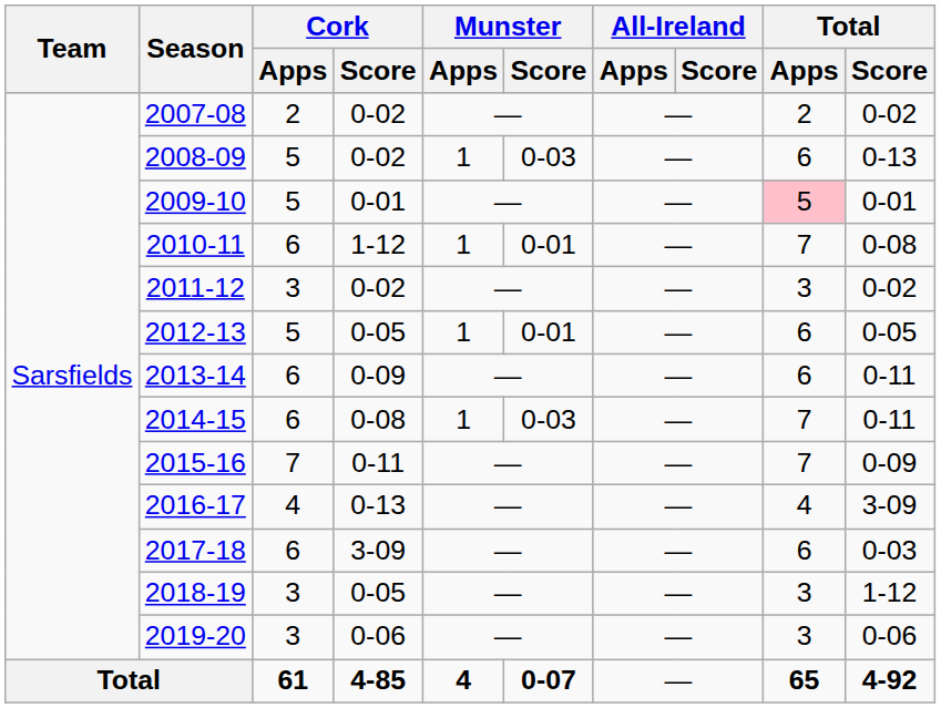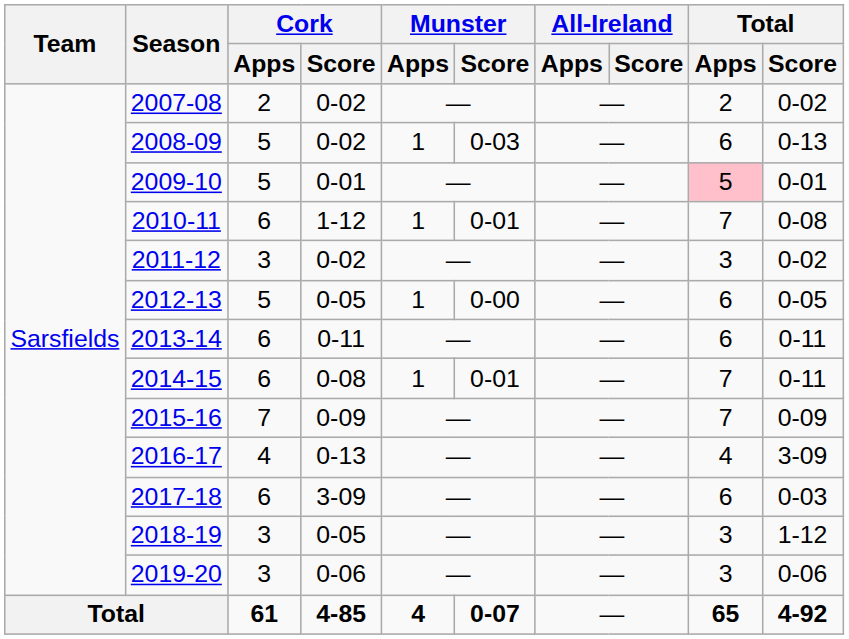 <table class="wikitable" style="text-align:center">
 <tr>
 <th rowspan="2">Team</th>
 <th rowspan="2">Season</th>
 <th colspan="2"><a href='#'>Cork</a></th>
 <th colspan="2"><a href='#'>Munster</a></th>
 <th colspan="2"><a href='#'>All-Ireland</a></th>
 <th colspan="2">Total</th>
 </tr>
 <tr>
 <th>Apps</th>
 <th>Score</th>
 <th>Apps</th>
 <th>Score</th>
 <th>Apps</th>
 <th>Score</th>
 <th>Apps</th>
 <th>Score</th>
 </tr>
 <tr>
 <td rowspan="13"><a href='#'>Sarsfields</a></td>
 <td><a href='#'>2007-08</a></td>
 <td>2</td>
 <td>0-02</td>
 <td colspan=2>—</td>
 <td colspan=2>—</td>
 <td>2</td>
 <td>0-02</td>
 </tr>
 <tr>
 <td><a href='#'>2008-09</a></td>
 <td>5</td>
 <td>0-02</td>
 <td>1</td>
 <td>0-03</td>
 <td colspan=2>—</td>
 <td>6</td>
 <td>0-13</td>
 </tr>
 <tr>
 <td><a href='#'>2009-10</a></td>
 <td>5</td>
 <td>0-01</td>
 <td colspan=2>—</td>
 <td colspan=2>—</td>
 <td style="background: pink;">5</td>
 <td>0-01</td>
 </tr>
 <tr>
 <td><a href='#'>2010-11</a></td>
 <td>6</td>
 <td>1-12</td>
 <td>1</td>
 <td>0-01</td>
 <td colspan=2>—</td>
 <td>7</td>
 <td>0-08</td>
 </tr>
 <tr>
 <td><a href='#'>2011-12</a></td>
 <td>3</td>
 <td>0-02</td>
 <td colspan=2>—</td>
 <td colspan=2>—</td>
 <td>3</td>
 <td>0-02</td>
 </tr>
 <tr>
 <td><a href='#'>2012-13</a></td>
 <td>5</td>
 <td>0-05</td>
 <td>1</td>
-<td>0-01</td>
+<td>0-00</td>
 <td colspan=2>—</td>
 <td>6</td>
 <td>0-05</td>
 </tr>
 <tr>
 <td><a href='#'>2013-14</a></td>
 <td>6</td>
-<td>0-09</td>
+<td>0-11</td>
 <td colspan=2>—</td>
 <td colspan=2>—</td>
 <td>6</td>
 <td>0-11</td>
 </tr>
 <tr>
 <td><a href='#'>2014-15</a></td>
 <td>6</td>
 <td>0-08</td>
 <td>1</td>
-<td>0-03</td>
+<td>0-01</td>
 <td colspan=2>—</td>
 <td>7</td>
 <td>0-11</td>
 </tr>
 <tr>
 <td><a href='#'>2015-16</a></td>
 <td>7</td>
-<td>0-11</td>
+<td>0-09</td>
 <td colspan=2>—</td>
 <td colspan=2>—</td>
 <td>7</td>
 <td>0-09</td>
 </tr>
 <tr>
 <td><a href='#'>2016-17</a></td>
 <td>4</td>
 <td>0-13</td>
 <td colspan=2>—</td>
 <td colspan=2>—</td>
 <td>4</td>
 <td>3-09</td>
 </tr>
 <tr>
 <td><a href='#'>2017-18</a></td>
 <td>6</td>
 <td>3-09</td>
 <td colspan=2>—</td>
 <td colspan=2>—</td>
 <td>6</td>
 <td>0-03</td>
 </tr>
 <tr>
 <td><a href='#'>2018-19</a></td>
 <td>3</td>
 <td>0-05</td>
 <td colspan=2>—</td>
 <td colspan=2>—</td>
 <td>3</td>
 <td>1-12</td>
 </tr>
 <tr>
 <td><a href='#'>2019-20</a></td>
 <td>3</td>
 <td>0-06</td>
 <td colspan=2>—</td>
 <td colspan=2>—</td>
 <td>3</td>
 <td>0-06</td>
 </tr>
 <tr>
 <th colspan="2">Total</th>
 <td><strong>61</strong></td>
 <td><strong>4-85</strong></td>
 <td><strong>4</strong></td>
 <td><strong>0-07</strong></td>
 <td colspan=2>—</td>
 <td><strong>65</strong></td>
 <td><strong>4-92</strong></td>
 </tr>
 </table>
